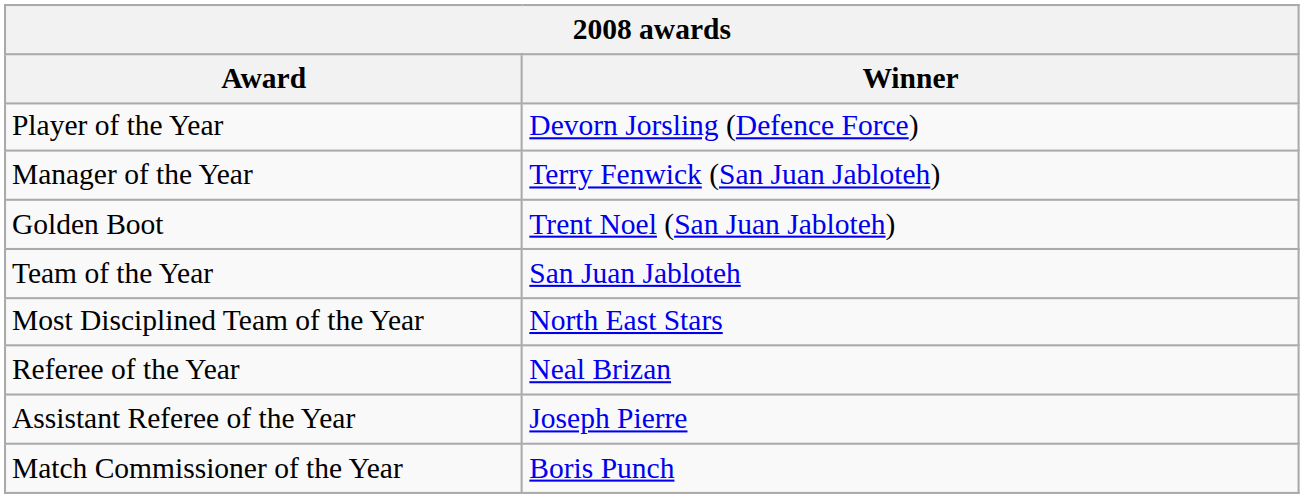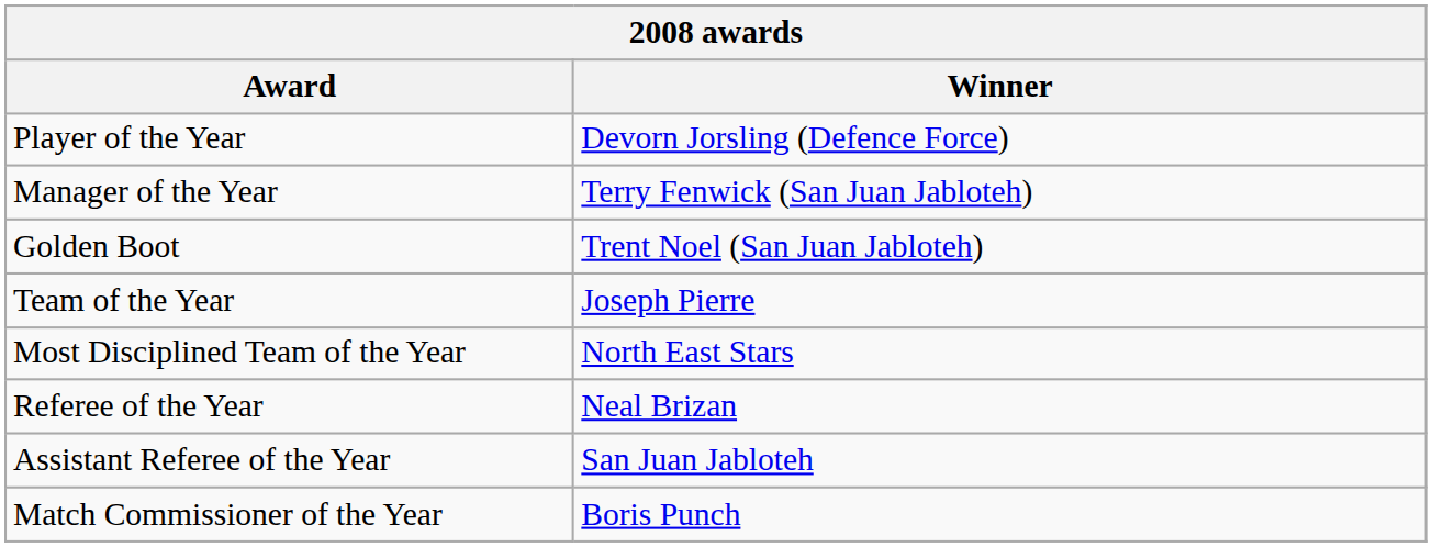 <table class="collapsible wikitable collapsed" width=50%; style="font-size:90%;">
 <tr>
 <th colspan="4">2008 awards</th>
 </tr>
 <tr>
 <th width=20%>Award</th>
 <th width=30%>Winner</th>
 </tr>
 <tr>
 <td>Player of the Year</td>
 <td> <a href='#'>Devorn Jorsling</a> (<a href='#'>Defence Force</a>)</td>
 </tr>
 <tr>
 <td>Manager of the Year</td>
 <td> <a href='#'>Terry Fenwick</a> (<a href='#'>San Juan Jabloteh</a>)</td>
 </tr>
 <tr>
 <td>Golden Boot</td>
 <td> <a href='#'>Trent Noel</a> (<a href='#'>San Juan Jabloteh</a>)</td>
 </tr>
 <tr>
 <td>Team of the Year</td>
-<td><a href='#'>San Juan Jabloteh</a></td>
+<td><a href='#'>Joseph Pierre</a></td>
 </tr>
 <tr>
 <td>Most Disciplined Team of the Year</td>
 <td><a href='#'>North East Stars</a></td>
 </tr>
 <tr>
 <td>Referee of the Year</td>
 <td><a href='#'>Neal Brizan</a></td>
 </tr>
 <tr>
 <td>Assistant Referee of the Year</td>
-<td><a href='#'>Joseph Pierre</a></td>
+<td><a href='#'>San Juan Jabloteh</a></td>
 </tr>
 <tr>
 <td>Match Commissioner of the Year</td>
 <td><a href='#'>Boris Punch</a></td>
 </tr>
 </table>
